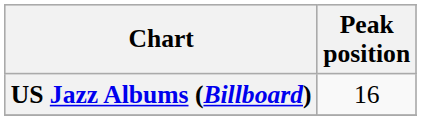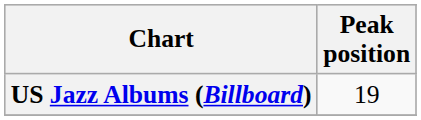 <table class="wikitable plainrowheaders sortable" style="text-align:center;" border="1">
 <tr>
 <th scope="col">Chart</th>
 <th scope="col">Peak<br>position</th>
 </tr>
 <tr>
 <th scope="row">US <a href='#'>Jazz Albums</a> (<em><a href='#'>Billboard</a></em>)</th>
-<td>16</td>
+<td>19</td>
 </tr>
 <tr>
 </tr>
 </table>
